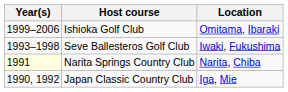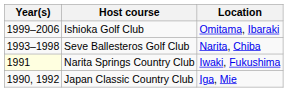 <table class=wikitable style="font-size:95%">
 <tr>
 <th>Year(s)</th>
 <th>Host course</th>
 <th>Location</th>
 </tr>
 <tr>
 <td>1999–2006</td>
 <td>Ishioka Golf Club</td>
 <td><a href='#'>Omitama</a>, <a href='#'>Ibaraki</a></td>
 </tr>
 <tr>
 <td>1993–1998</td>
 <td>Seve Ballesteros Golf Club</td>
-<td><a href='#'>Iwaki</a>, <a href='#'>Fukushima</a></td>
+<td><a href='#'>Narita</a>, <a href='#'>Chiba</a></td>
 </tr>
 <tr>
 <td style="background: lightyellow;">1991</td>
 <td>Narita Springs Country Club</td>
-<td><a href='#'>Narita</a>, <a href='#'>Chiba</a></td>
+<td><a href='#'>Iwaki</a>, <a href='#'>Fukushima</a></td>
 </tr>
 <tr>
 <td>1990, 1992</td>
 <td>Japan Classic Country Club</td>
 <td><a href='#'>Iga</a>, <a href='#'>Mie</a></td>
 </tr>
 </table>
